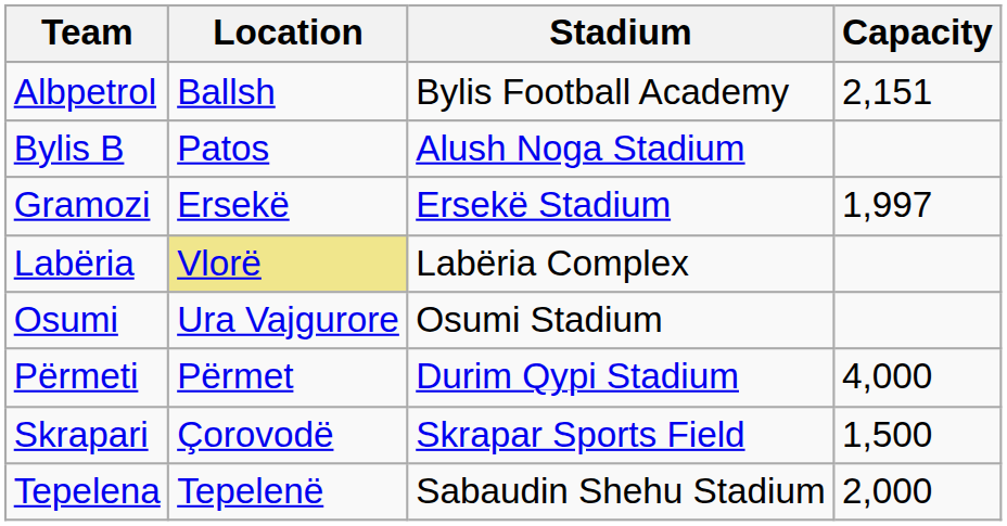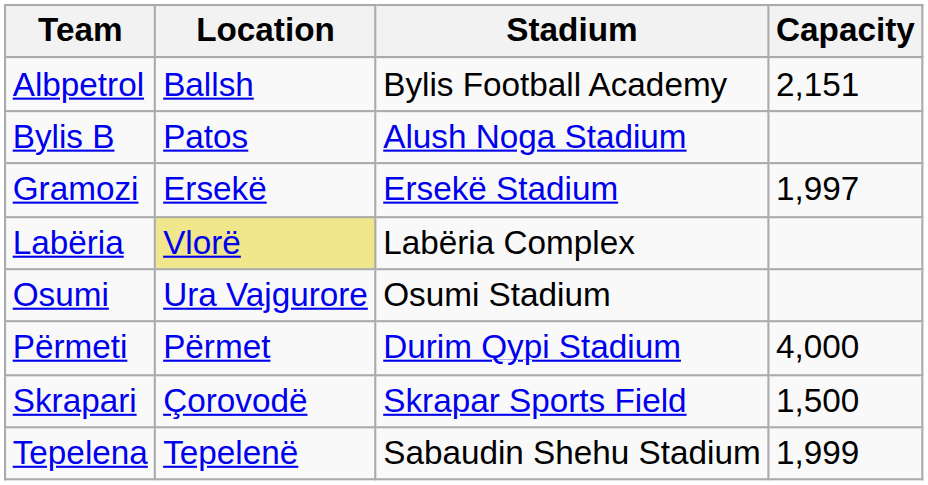 <table class="wikitable sortable">
 <tr>
 <th>Team</th>
 <th>Location</th>
 <th>Stadium</th>
 <th>Capacity</th>
 </tr>
 <tr>
 <td><a href='#'>Albpetrol</a></td>
 <td><a href='#'>Ballsh</a></td>
 <td>Bylis Football Academy</td>
 <td>2,151</td>
 </tr>
 <tr>
 <td><a href='#'>Bylis B</a></td>
 <td><a href='#'>Patos</a></td>
 <td><a href='#'>Alush Noga Stadium</a></td>
 <td></td>
 </tr>
 <tr>
 <td><a href='#'>Gramozi</a></td>
 <td><a href='#'>Ersekë</a></td>
 <td><a href='#'>Ersekë Stadium</a></td>
 <td>1,997</td>
 </tr>
 <tr>
 <td><a href='#'>Labëria</a></td>
 <td style="background: khaki;"><a href='#'>Vlorë</a></td>
 <td>Labëria Complex</td>
 <td></td>
 </tr>
 <tr>
 <td><a href='#'>Osumi</a></td>
 <td><a href='#'>Ura Vajgurore</a></td>
 <td>Osumi Stadium</td>
 <td></td>
 </tr>
 <tr>
 <td><a href='#'>Përmeti</a></td>
 <td><a href='#'>Përmet</a></td>
 <td><a href='#'>Durim Qypi Stadium</a></td>
 <td>4,000</td>
 </tr>
 <tr>
 <td><a href='#'>Skrapari</a></td>
 <td><a href='#'>Çorovodë</a></td>
 <td><a href='#'>Skrapar Sports Field</a></td>
 <td>1,500</td>
 </tr>
 <tr>
 <td><a href='#'>Tepelena</a></td>
 <td><a href='#'>Tepelenë</a></td>
 <td>Sabaudin Shehu Stadium</td>
-<td>2,000</td>
+<td>1,999</td>
 </tr>
 </table>
